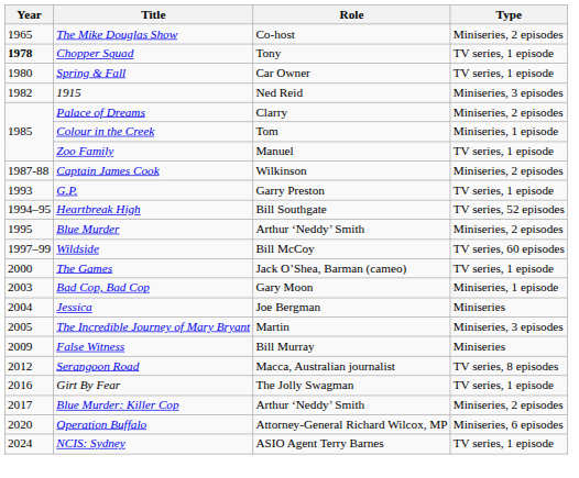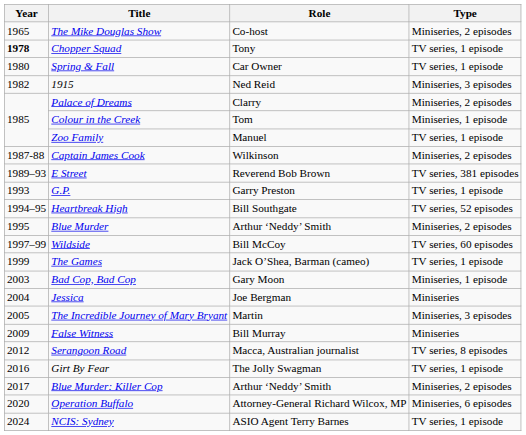 <table class="wikitable sortable">
 <tr>
 <th>Year</th>
 <th>Title</th>
 <th>Role</th>
 <th class="unsortable">Type</th>
 </tr>
 <tr>
 <td>1965</td>
 <td><em><a href='#'>The Mike Douglas Show</a></em></td>
 <td>Co-host</td>
 <td>Miniseries, 2 episodes</td>
 </tr>
 <tr>
 <td><strong>1978</strong></td>
 <td><em><a href='#'>Chopper Squad</a></em></td>
 <td>Tony</td>
 <td>TV series, 1 episode</td>
 </tr>
 <tr>
 <td>1980</td>
 <td><em><a href='#'>Spring & Fall</a></em></td>
 <td>Car Owner</td>
 <td>TV series, 1 episode</td>
 </tr>
 <tr>
 <td>1982</td>
 <td><em>1915</em></td>
 <td>Ned Reid</td>
 <td>Miniseries, 3 episodes</td>
 </tr>
 <tr>
 <td rowspan=3>1985</td>
 <td><em><a href='#'>Palace of Dreams</a></em></td>
 <td>Clarry</td>
 <td>Miniseries, 2 episodes</td>
 </tr>
 <tr>
 <td><em><a href='#'>Colour in the Creek</a></em></td>
 <td>Tom</td>
 <td>Miniseries, 1 episode</td>
 </tr>
 <tr>
 <td><em><a href='#'>Zoo Family</a></em></td>
 <td>Manuel</td>
 <td>TV series, 1 episode</td>
 </tr>
 <tr>
 <td>1987-88</td>
 <td><em><a href='#'>Captain James Cook</a></em></td>
 <td>Wilkinson</td>
 <td>Miniseries, 2 episodes</td>
 </tr>
 <tr>
+<td>1989–93</td>
+<td><em><a href='#'>E Street</a></em></td>
+<td>Reverend Bob Brown</td>
+<td>TV series, 381 episodes</td>
+</tr>
+<tr>
 <td>1993</td>
 <td><em><a href='#'>G.P.</a></em></td>
 <td>Garry Preston</td>
 <td>TV series, 1 episode</td>
 </tr>
 <tr>
 <td>1994–95</td>
 <td><em><a href='#'>Heartbreak High</a></em></td>
 <td>Bill Southgate</td>
 <td>TV series, 52 episodes</td>
 </tr>
 <tr>
 <td>1995</td>
 <td><em><a href='#'>Blue Murder</a></em></td>
 <td>Arthur ‘Neddy’ Smith</td>
 <td>Miniseries, 2 episodes</td>
 </tr>
 <tr>
 <td>1997–99</td>
 <td><em><a href='#'>Wildside</a></em></td>
 <td>Bill McCoy</td>
 <td>TV series, 60 episodes</td>
 </tr>
 <tr>
-<td>2000</td>
+<td>1999</td>
 <td><em><a href='#'>The Games</a></em></td>
 <td>Jack O’Shea, Barman (cameo)</td>
 <td>TV series, 1 episode</td>
 </tr>
 <tr>
 <td>2003</td>
 <td><em><a href='#'>Bad Cop, Bad Cop</a></em></td>
 <td>Gary Moon</td>
 <td>Miniseries, 1 episode</td>
 </tr>
 <tr>
 <td>2004</td>
 <td><em><a href='#'>Jessica</a></em></td>
 <td>Joe Bergman</td>
 <td>Miniseries</td>
 </tr>
 <tr>
 <td>2005</td>
 <td><em><a href='#'>The Incredible Journey of Mary Bryant</a></em></td>
 <td>Martin</td>
 <td>Miniseries, 3 episodes</td>
 </tr>
 <tr>
 <td>2009</td>
 <td><em><a href='#'>False Witness</a></em></td>
 <td>Bill Murray</td>
 <td>Miniseries</td>
 </tr>
 <tr>
 <td>2012</td>
 <td><em><a href='#'>Serangoon Road</a></em></td>
 <td>Macca, Australian journalist</td>
 <td>TV series, 8 episodes</td>
 </tr>
 <tr>
 <td>2016</td>
 <td><em>Girt By Fear</em></td>
 <td>The Jolly Swagman</td>
 <td>TV series, 1 episode</td>
 </tr>
 <tr>
 <td>2017</td>
 <td><em><a href='#'>Blue Murder: Killer Cop</a></em></td>
 <td>Arthur ‘Neddy’ Smith</td>
 <td>Miniseries, 2 episodes</td>
 </tr>
 <tr>
 <td>2020</td>
 <td><em><a href='#'>Operation Buffalo</a></em></td>
 <td>Attorney-General Richard Wilcox, MP</td>
 <td>Miniseries, 6 episodes</td>
 </tr>
 <tr>
 <td>2024</td>
 <td><em><a href='#'>NCIS: Sydney</a></em></td>
 <td>ASIO Agent Terry Barnes</td>
 <td>TV series, 1 episode</td>
 </tr>
 </table>
